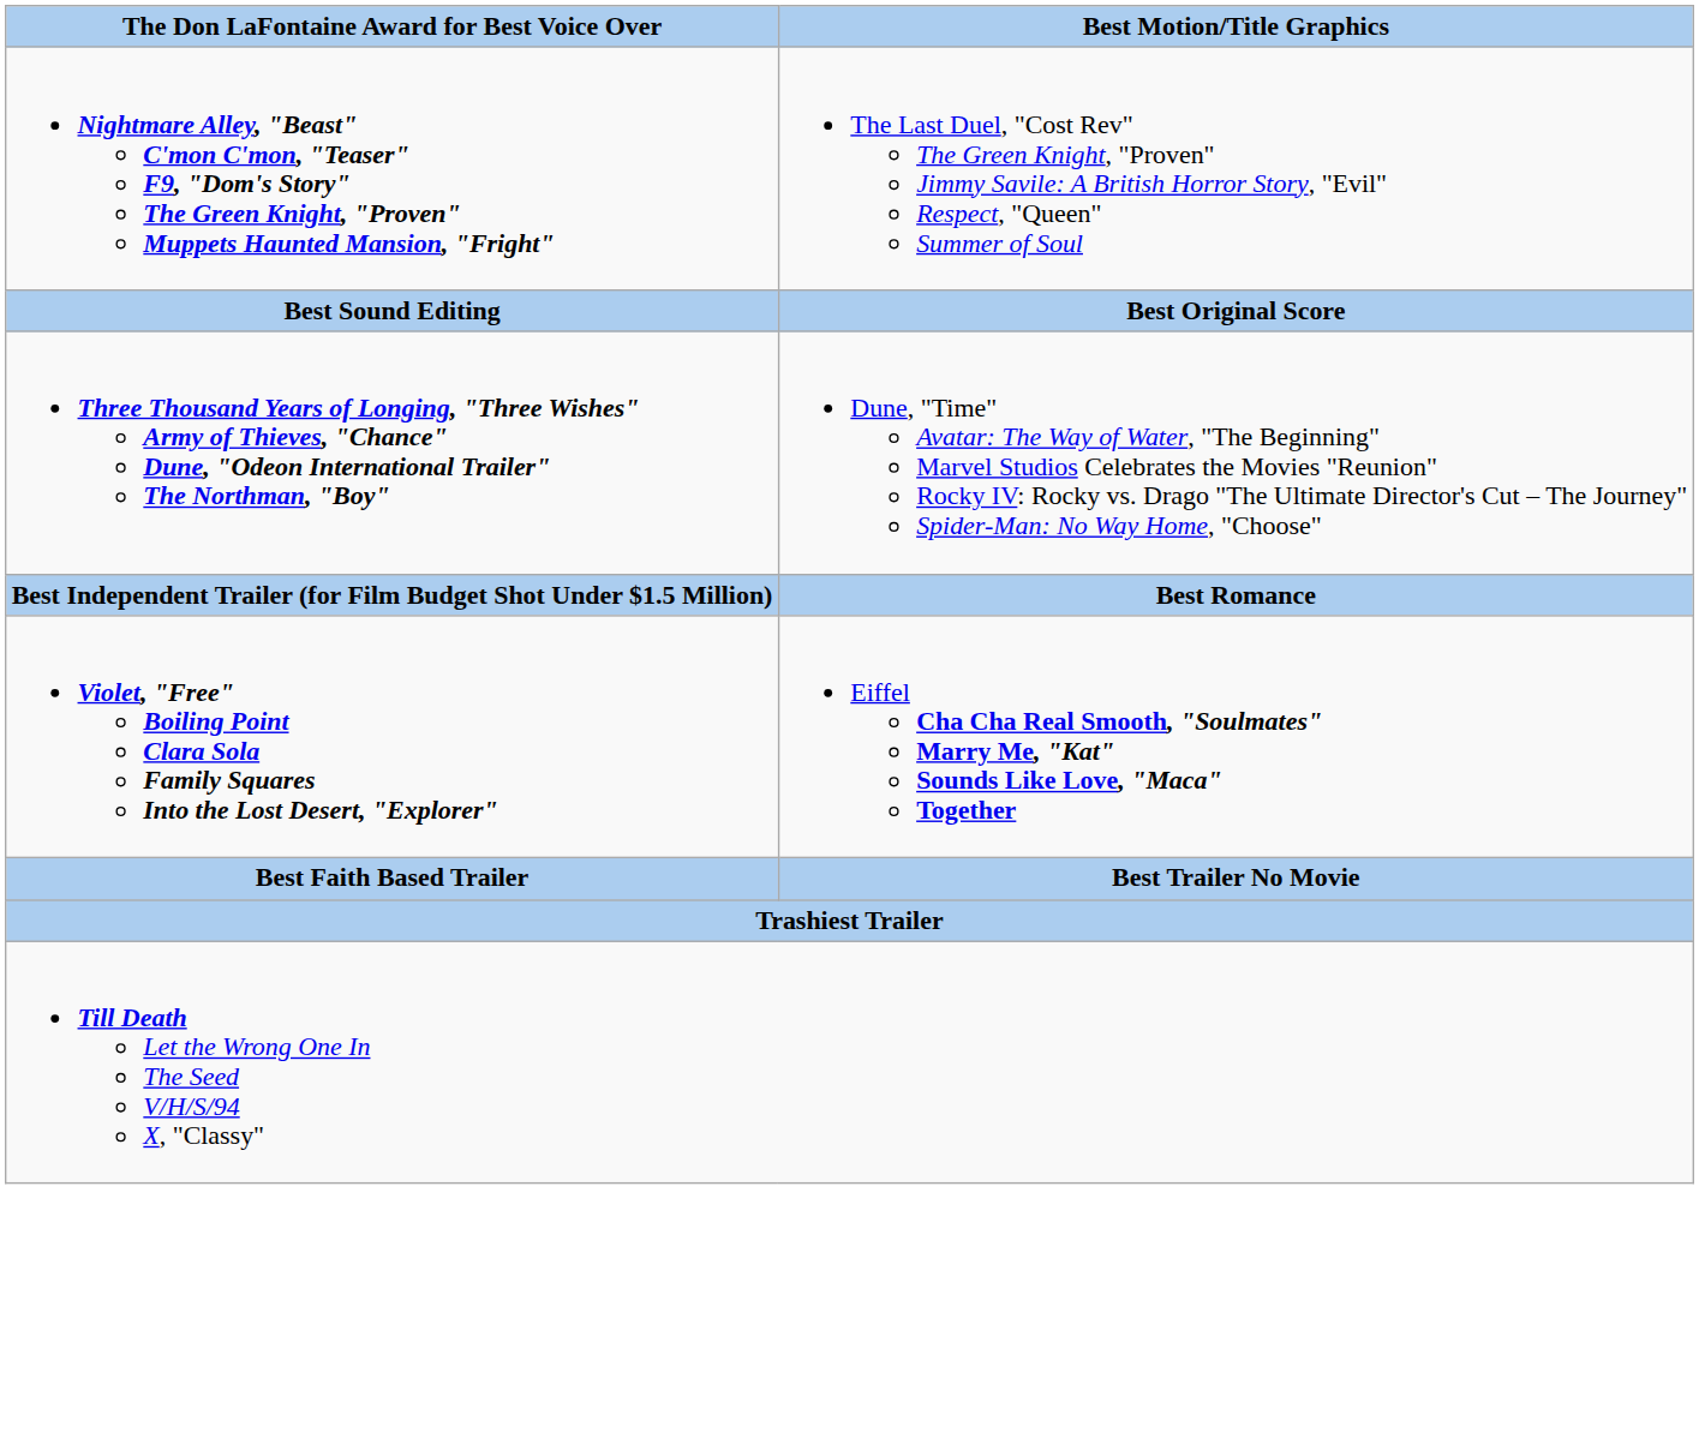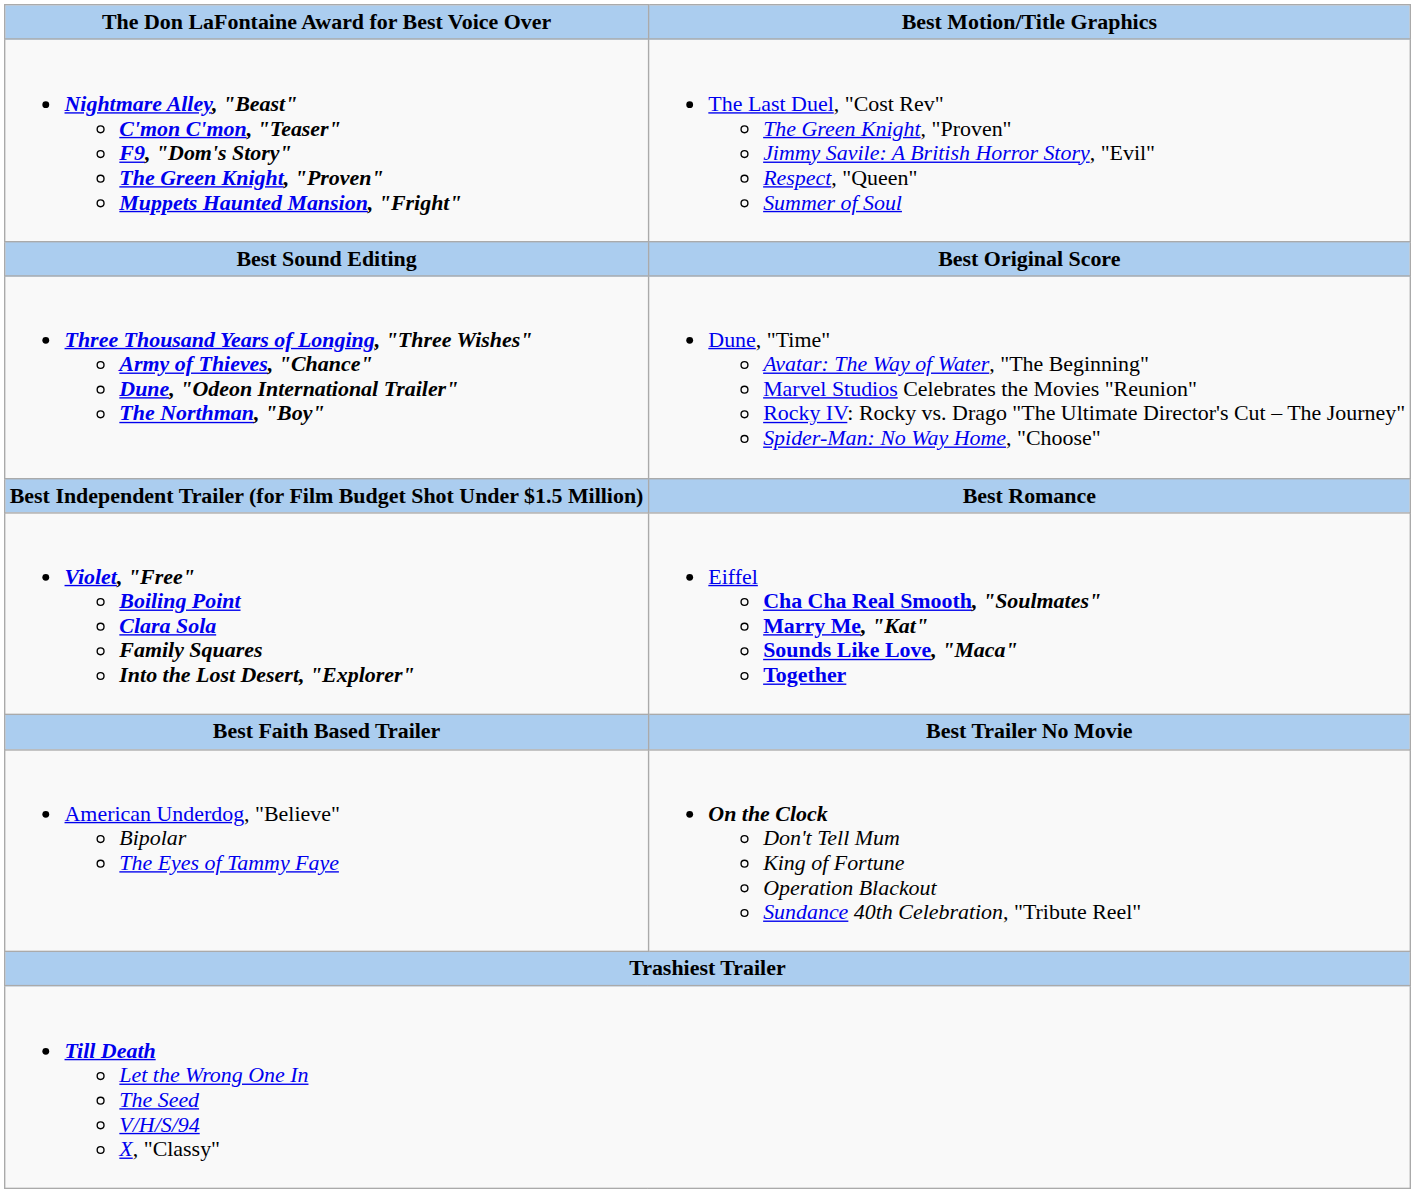 <table class=wikitable style="width="100%">
 <tr>
 <th style="background:#abcdef;">The Don LaFontaine Award for Best Voice Over</th>
 <th style="background:#abcdef;">Best Motion/Title Graphics</th>
 </tr>
 <tr>
 <td valign="top"><br><ul><li><strong><em><a href='#'>Nightmare Alley</a><em>, "Beast"<strong><ul><li></em><a href='#'>C'mon C'mon</a><em>, "Teaser"</li><li></em><a href='#'>F9</a><em>, "Dom's Story"</li><li></em><a href='#'>The Green Knight</a><em>, "Proven"</li><li></em><a href='#'>Muppets Haunted Mansion</a><em>, "Fright"</li></ul></li></ul></td>
 <td valign="top"><br><ul><li></em></strong><a href='#'>The Last Duel</a></em>, "Cost Rev"</strong><ul><li><em><a href='#'>The Green Knight</a></em>, "Proven"</li><li><em><a href='#'>Jimmy Savile: A British Horror Story</a></em>, "Evil"</li><li><em><a href='#'>Respect</a></em>, "Queen"</li><li><em><a href='#'>Summer of Soul</a></em></li></ul></li></ul></td>
 </tr>
 <tr>
 <th style="background:#abcdef;">Best Sound Editing</th>
 <th style="background:#abcdef;">Best Original Score</th>
 </tr>
 <tr>
 <td valign="top"><br><ul><li><strong><em><a href='#'>Three Thousand Years of Longing</a><em>, "Three Wishes"<strong><ul><li></em><a href='#'>Army of Thieves</a><em>, "Chance"</li><li></em><a href='#'>Dune</a><em>, "Odeon International Trailer"</li><li></em><a href='#'>The Northman</a><em>, "Boy"</li></ul></li></ul></td>
 <td valign="top"><br><ul><li></em></strong><a href='#'>Dune</a></em>, "Time"</strong><ul><li><em><a href='#'>Avatar: The Way of Water</a></em>, "The Beginning"</li><li><a href='#'>Marvel Studios</a> Celebrates the Movies "Reunion"</li><li><a href='#'>Rocky IV</a>: Rocky vs. Drago "The Ultimate Director's Cut – The Journey"</li><li><em><a href='#'>Spider-Man: No Way Home</a></em>, "Choose"</li></ul></li></ul></td>
 </tr>
 <tr>
 <th style="background:#abcdef;">Best Independent Trailer (for Film Budget Shot Under $1.5 Million)</th>
 <th style="background:#abcdef;">Best Romance</th>
 </tr>
 <tr>
 <td valign="top"><br><ul><li><strong><em><a href='#'>Violet</a><em>, "Free"<strong><ul><li></em><a href='#'>Boiling Point</a><em></li><li></em><a href='#'>Clara Sola</a><em></li><li></em>Family Squares<em></li><li></em>Into the Lost Desert<em>, "Explorer"</li></ul></li></ul></td>
 <td valign="top"><br><ul><li></em></strong><a href='#'>Eiffel</a><strong><em><ul><li></em><a href='#'>Cha Cha Real Smooth</a><em>, "Soulmates"</li><li></em><a href='#'>Marry Me</a><em>, "Kat"</li><li></em><a href='#'>Sounds Like Love</a><em>, "Maca"</li><li></em><a href='#'>Together</a><em></li></ul></li></ul></td>
 </tr>
 <tr>
 <th style="background:#abcdef;">Best Faith Based Trailer</th>
 <th style="background:#abcdef;">Best Trailer No Movie</th>
 </tr>
 <tr>
+<td valign="top"><br><ul><li></em></strong><a href='#'>American Underdog</a></em>, "Believe"</strong><ul><li><em>Bipolar</em></li><li><em><a href='#'>The Eyes of Tammy Faye</a></em></li></ul></li></ul></td>
+<td valign="top"><br><ul><li><strong><em>On the Clock</em></strong><ul><li><em>Don't Tell Mum</em></li><li><em>King of Fortune</em></li><li><em>Operation Blackout</em></li><li><em><a href='#'>Sundance</a> 40th Celebration</em>, "Tribute Reel"</li></ul></li></ul></td>
+</tr>
+<tr>
 <th style="background:#abcdef;" colspan="2">Trashiest Trailer</th>
 </tr>
 <tr>
 <td valign="top" colspan="2"><br><ul><li><strong><em><a href='#'>Till Death</a></em></strong><ul><li><em><a href='#'>Let the Wrong One In</a></em></li><li><em><a href='#'>The Seed</a></em></li><li><em><a href='#'>V/H/S/94</a></em></li><li><em><a href='#'>X</a></em>, "Classy"</li></ul></li></ul></td>
 </tr>
 </table>
